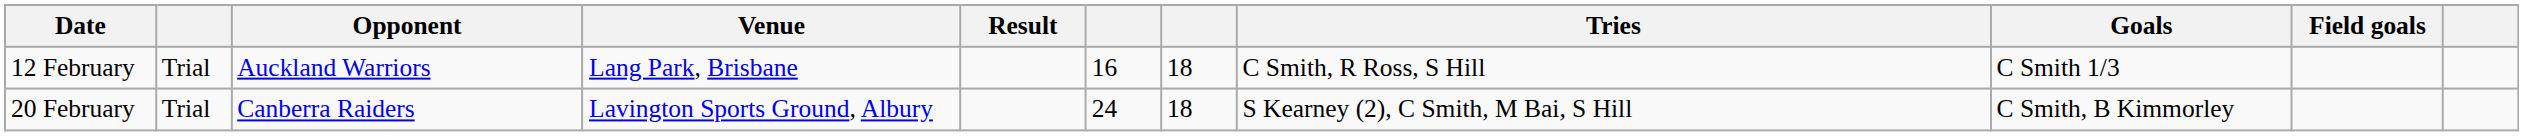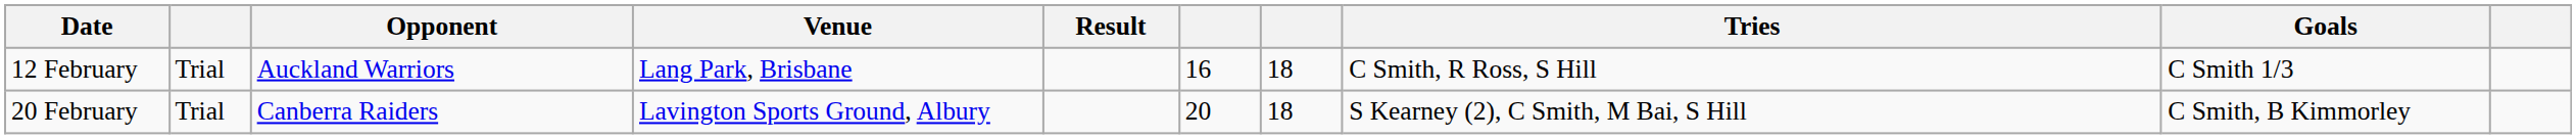 <table class="wikitable"  style="font-size:80%; width:100%;">
 <tr>
 <th width="6%">Date</th>
 <th width="3%"></th>
 <th width="14%">Opponent</th>
 <th width="15%">Venue</th>
 <th width="5%">Result</th>
 <th width="3%"></th>
 <th width="3%"></th>
 <th width="30%">Tries</th>
 <th width="12%">Goals</th>
-<th width="6%">Field goals</th>
 <th width="3%"></th>
 </tr>
 <tr>
 <td>12 February</td>
 <td>Trial</td>
 <td>  <a href='#'>Auckland Warriors</a></td>
 <td><a href='#'>Lang Park</a>, <a href='#'>Brisbane</a></td>
 <td></td>
 <td>16</td>
 <td>18</td>
 <td>C Smith, R Ross, S Hill</td>
 <td>C Smith 1/3</td>
 <td></td>
-<td></td>
 </tr>
 <tr>
 <td>20 February</td>
 <td>Trial</td>
 <td>  <a href='#'>Canberra Raiders</a></td>
 <td><a href='#'>Lavington Sports Ground</a>, <a href='#'>Albury</a></td>
 <td></td>
-<td>24</td>
+<td>20</td>
 <td>18</td>
 <td>S Kearney (2), C Smith, M Bai, S Hill</td>
 <td>C Smith, B Kimmorley</td>
 <td></td>
-<td></td>
 </tr>
 </table>
